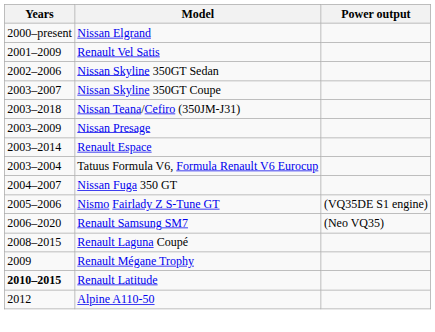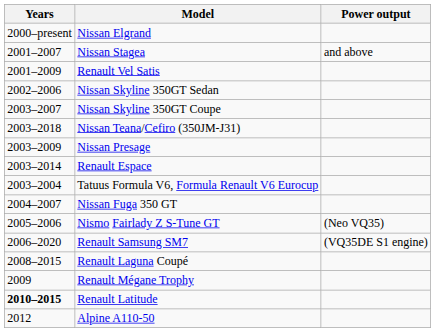 <table class="wikitable">
 <tr>
 <th>Years</th>
 <th>Model</th>
 <th>Power output</th>
 </tr>
 <tr>
 <td>2000–present</td>
 <td><a href='#'>Nissan Elgrand</a></td>
 <td></td>
+</tr>
+<tr>
+<td>2001–2007</td>
+<td><a href='#'>Nissan Stagea</a></td>
+<td> and above</td>
 </tr>
 <tr>
 <td>2001–2009</td>
 <td><a href='#'>Renault Vel Satis</a></td>
 <td></td>
 </tr>
 <tr>
 <td>2002–2006</td>
 <td><a href='#'>Nissan Skyline</a> 350GT Sedan</td>
 <td></td>
 </tr>
 <tr>
 <td>2003–2007</td>
 <td><a href='#'>Nissan Skyline</a> 350GT Coupe</td>
 <td></td>
 </tr>
 <tr>
 <td>2003–2018</td>
 <td><a href='#'>Nissan Teana</a>/<a href='#'>Cefiro</a> (350JM-J31)</td>
 <td></td>
 </tr>
 <tr>
 <td>2003–2009</td>
 <td><a href='#'>Nissan Presage</a></td>
 <td></td>
 </tr>
 <tr>
 <td>2003–2014</td>
 <td><a href='#'>Renault Espace</a></td>
 <td></td>
 </tr>
 <tr>
 <td>2003–2004</td>
 <td>Tatuus Formula V6, <a href='#'>Formula Renault V6 Eurocup</a></td>
 <td></td>
 </tr>
 <tr>
 <td>2004–2007</td>
 <td><a href='#'>Nissan Fuga</a> 350 GT</td>
 <td></td>
 </tr>
 <tr>
 <td>2005–2006</td>
 <td><a href='#'>Nismo</a> <a href='#'>Fairlady Z S-Tune GT</a></td>
-<td> (VQ35DE S1 engine)</td>
+<td> (Neo VQ35)</td>
 </tr>
 <tr>
 <td>2006–2020</td>
 <td><a href='#'>Renault Samsung SM7</a></td>
-<td> (Neo VQ35)</td>
+<td> (VQ35DE S1 engine)</td>
 </tr>
 <tr>
 <td>2008–2015</td>
 <td><a href='#'>Renault Laguna</a> Coupé</td>
 <td></td>
 </tr>
 <tr>
 <td>2009</td>
 <td><a href='#'>Renault Mégane Trophy</a></td>
 <td></td>
 </tr>
 <tr>
 <td><strong>2010–2015</strong></td>
 <td><a href='#'>Renault Latitude</a></td>
 <td></td>
 </tr>
 <tr>
 <td>2012</td>
 <td><a href='#'>Alpine A110-50</a></td>
 <td></td>
 </tr>
 </table>
